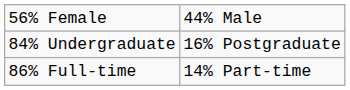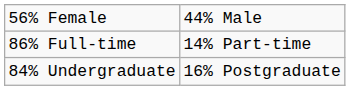 <table class="wikitable">
 <tr>
 <td>56% Female</td>
 <td>44% Male</td>
 </tr>
 <tr>
+<td>86% Full-time</td>
+<td>14% Part-time</td>
+</tr>
+<tr>
 <td>84% Undergraduate</td>
 <td>16% Postgraduate</td>
 </tr>
-<tr>
-<td>86% Full-time</td>
-<td>14% Part-time</td>
-</tr>
 </table>
